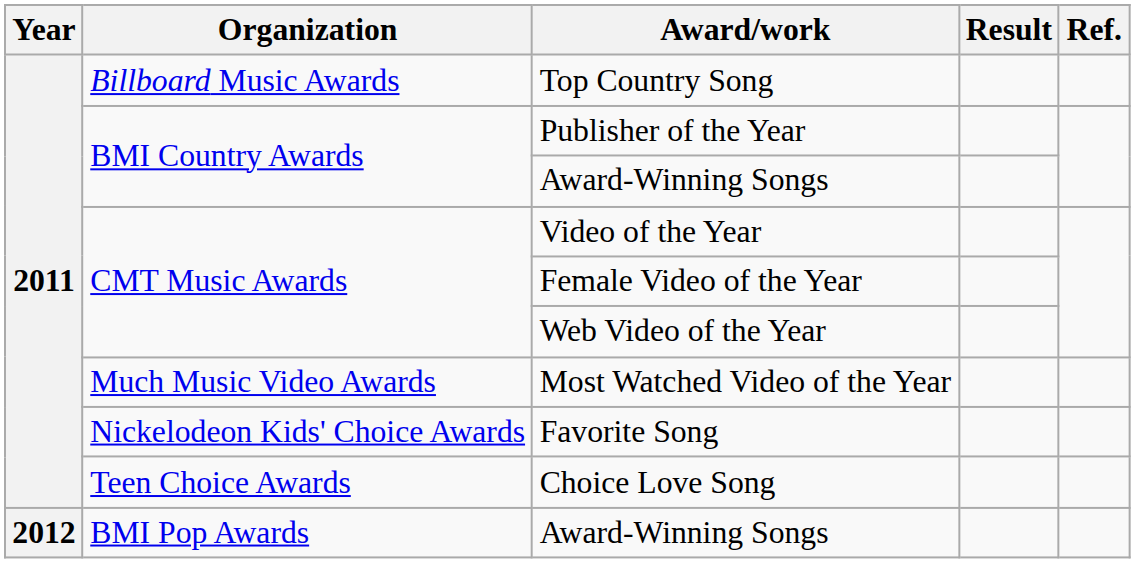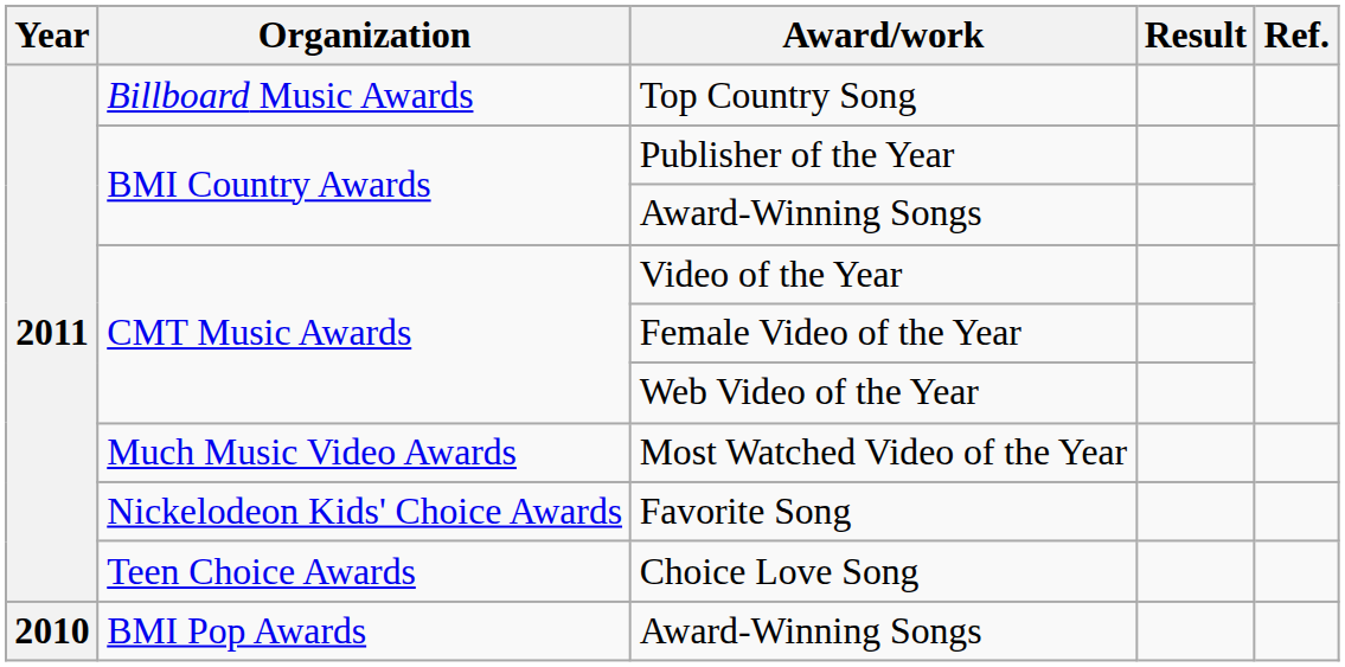 <table class="wikitable">
 <tr>
 <th>Year</th>
 <th>Organization</th>
 <th>Award/work</th>
 <th>Result</th>
 <th>Ref.</th>
 </tr>
 <tr>
 <th scope="row" rowspan="9">2011</th>
 <td><a href='#'><em>Billboard</em> Music Awards</a></td>
 <td>Top Country Song</td>
 <td></td>
 <td style="text-align:center;"></td>
 </tr>
 <tr>
 <td rowspan=2><a href='#'>BMI Country Awards</a></td>
 <td>Publisher of the Year</td>
 <td></td>
 <td rowspan="2" style="text-align:center;"></td>
 </tr>
 <tr>
 <td>Award-Winning Songs</td>
 <td></td>
 </tr>
 <tr>
 <td rowspan=3><a href='#'>CMT Music Awards</a></td>
 <td>Video of the Year</td>
 <td></td>
 <td rowspan="3" style="text-align:center;"></td>
 </tr>
 <tr>
 <td>Female Video of the Year</td>
 <td></td>
 </tr>
 <tr>
 <td>Web Video of the Year</td>
 <td></td>
 </tr>
 <tr>
 <td><a href='#'>Much Music Video Awards</a></td>
 <td>Most Watched Video of the Year</td>
 <td></td>
 <td style="text-align:center;"></td>
 </tr>
 <tr>
 <td><a href='#'>Nickelodeon Kids' Choice Awards</a></td>
 <td>Favorite Song</td>
 <td></td>
 <td style="text-align:center;"></td>
 </tr>
 <tr>
 <td><a href='#'>Teen Choice Awards</a></td>
 <td>Choice Love Song</td>
 <td></td>
 <td style="text-align:center;"></td>
 </tr>
 <tr>
-<th scope="row" rowspan="1">2012</th>
+<th scope="row" rowspan="1">2010</th>
 <td><a href='#'>BMI Pop Awards</a></td>
 <td>Award-Winning Songs</td>
 <td></td>
 <td style="text-align:center;"></td>
 </tr>
 </table>
